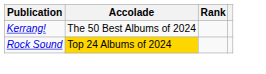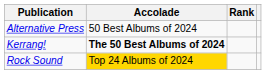 <table class="wikitable sortable plainrowheaders">
 <tr>
 <th scope="col">Publication</th>
 <th scope="col">Accolade</th>
 <th scope="col">Rank</th>
 <th scope="col" class="unsortable"></th>
 </tr>
 <tr>
+<td><em><a href='#'>Alternative Press</a></em></td>
+<td>50 Best Albums of 2024</td>
+<td></td>
+<td></td>
+</tr>
+<tr>
 <td><em><a href='#'>Kerrang!</a></em></td>
-<td>The 50 Best Albums of 2024</td>
+<td><strong>The 50 Best Albums of 2024</strong></td>
 <td></td>
 <td></td>
 </tr>
 <tr>
 <td><em><a href='#'>Rock Sound</a></em></td>
 <td style="background: gold;">Top 24 Albums of 2024</td>
 <td></td>
 <td></td>
 </tr>
 </table>
